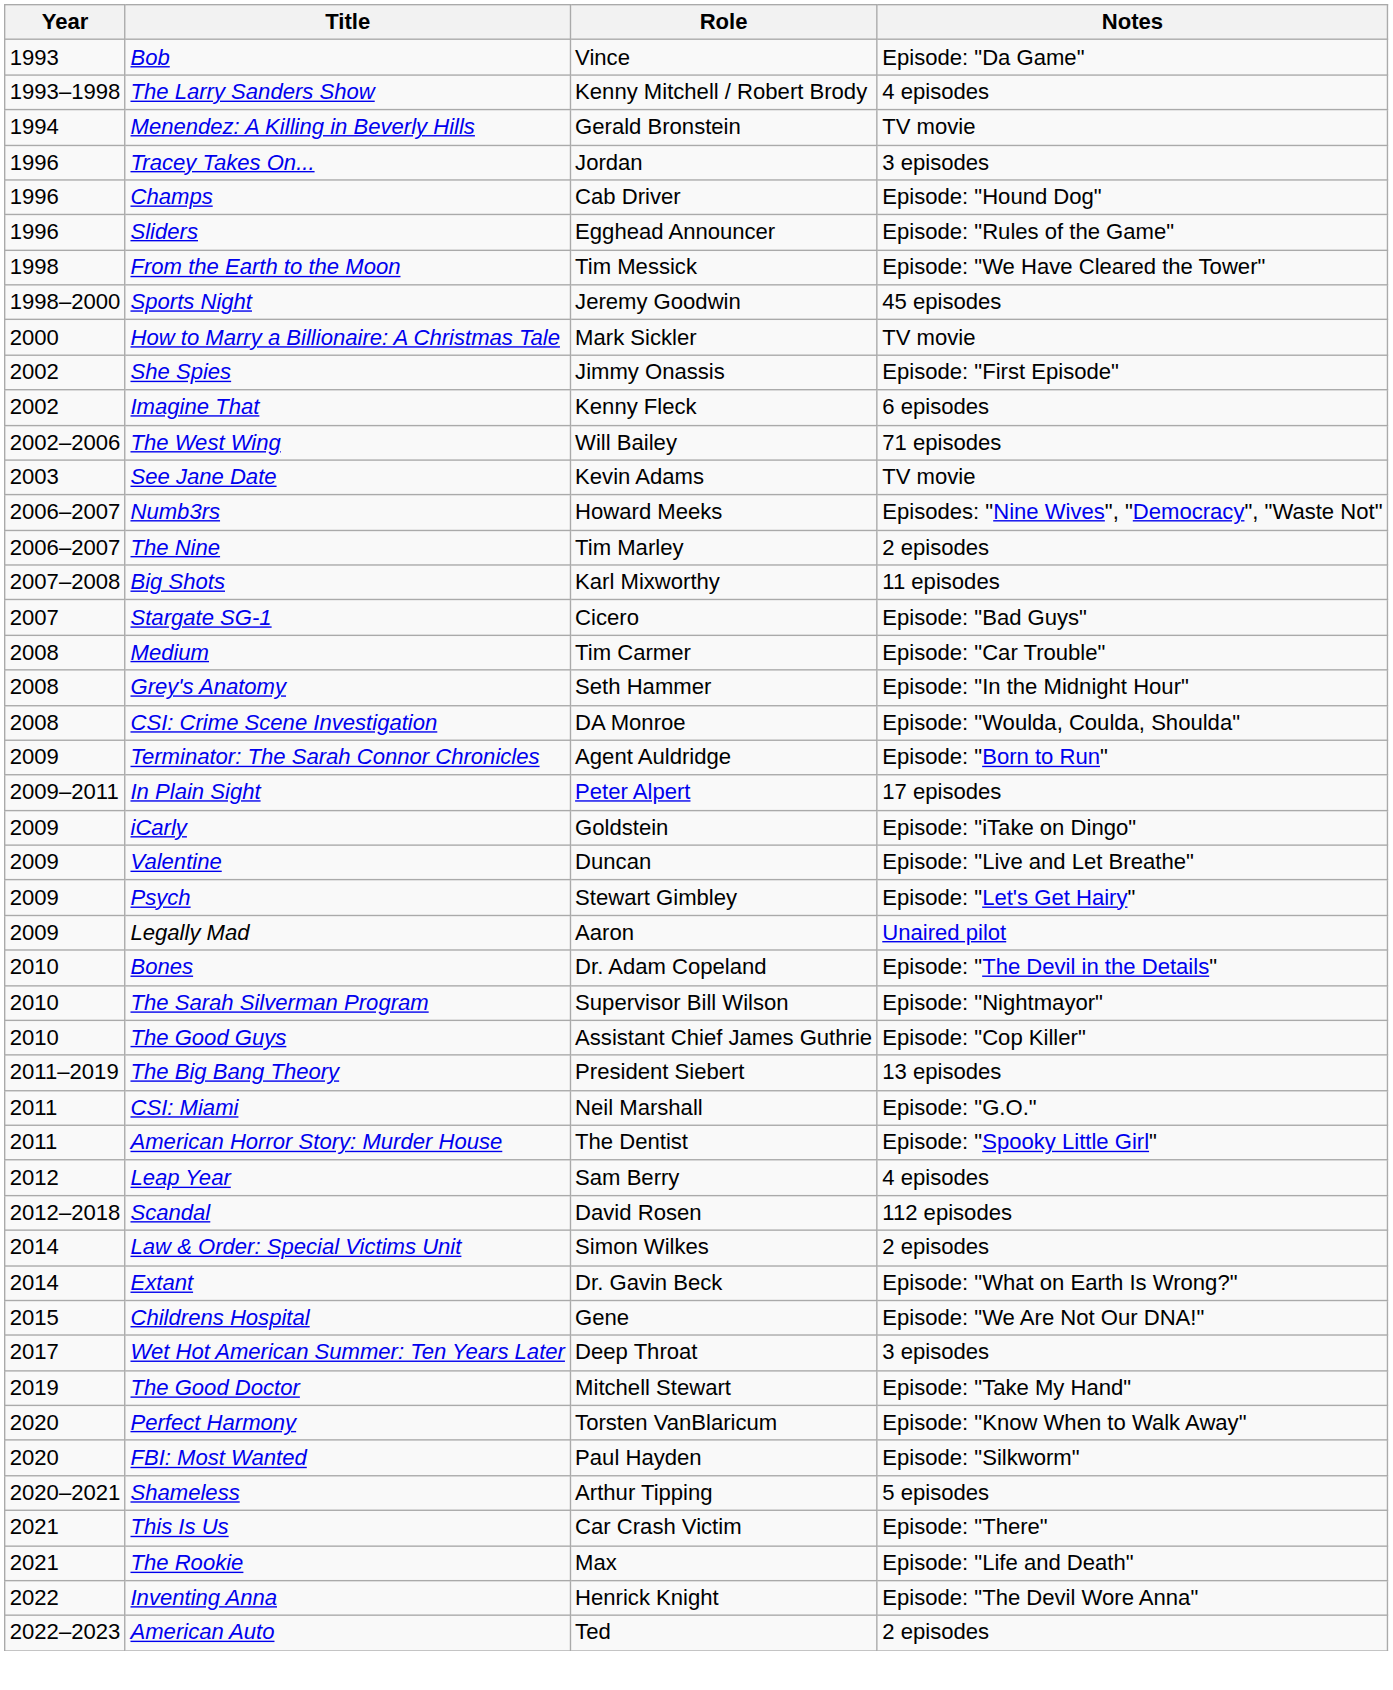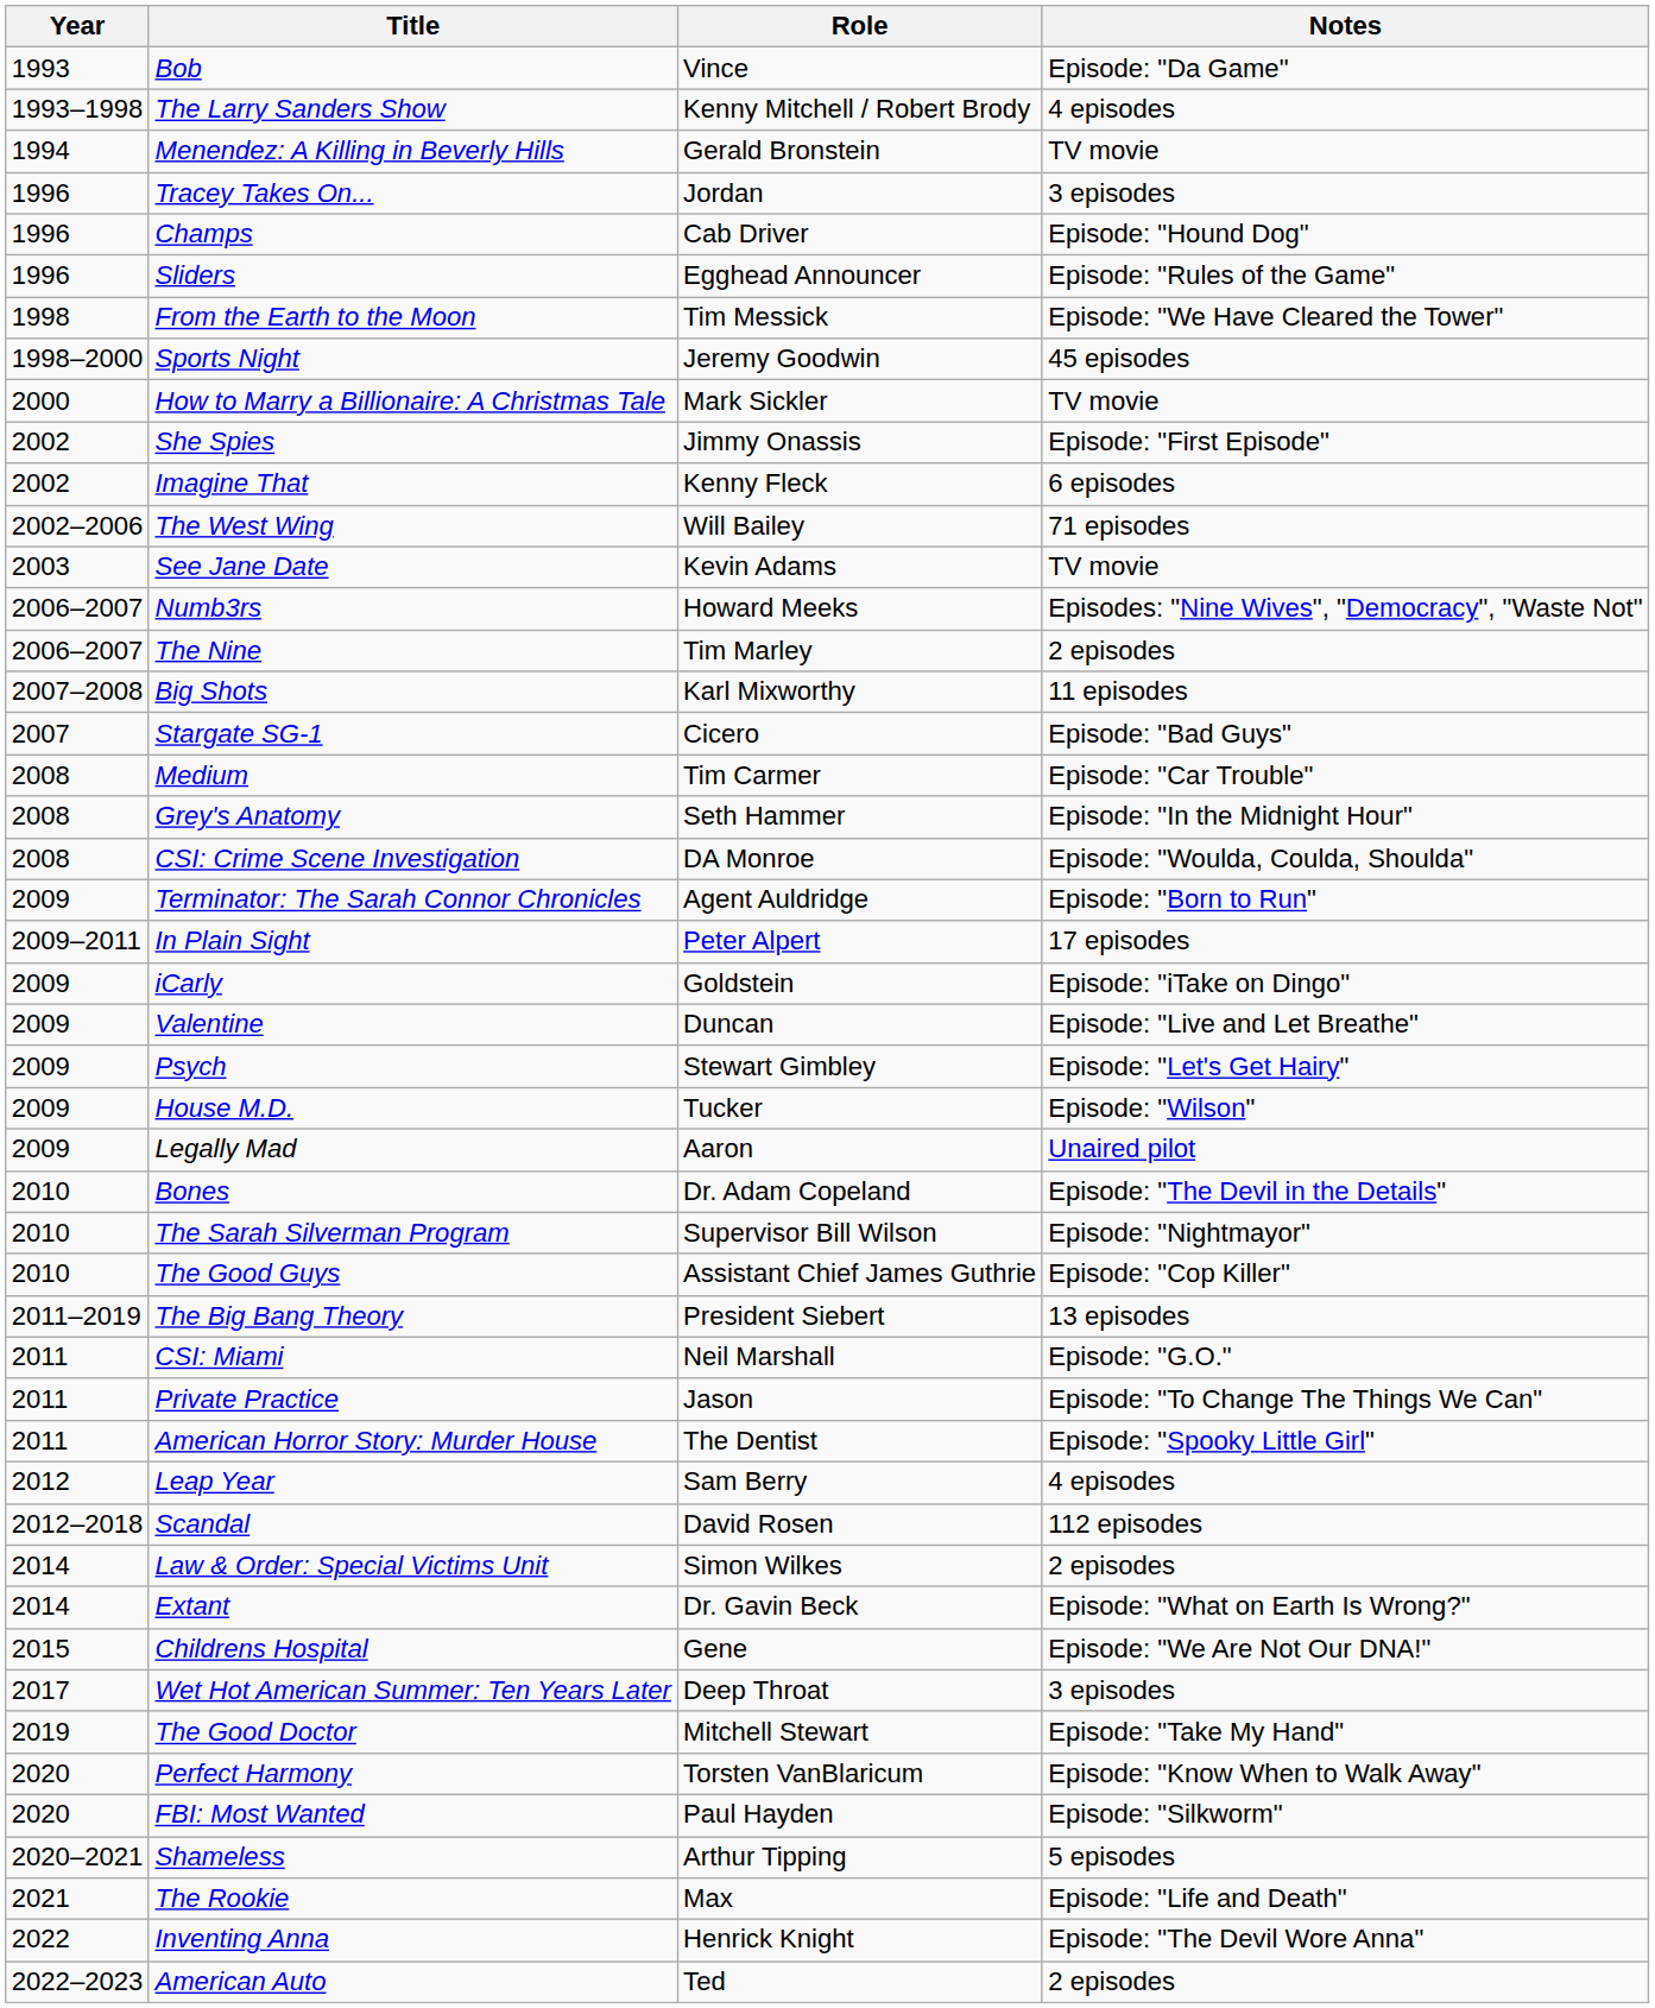 <table class="wikitable plainrowheaders sortable">
 <tr>
 <th>Year</th>
 <th>Title</th>
 <th>Role</th>
 <th>Notes</th>
 </tr>
 <tr>
 <td>1993</td>
 <td><em><a href='#'>Bob</a></em></td>
 <td>Vince</td>
 <td>Episode: "Da Game"</td>
 </tr>
 <tr>
 <td>1993–1998</td>
 <td><em><a href='#'>The Larry Sanders Show</a></em></td>
 <td>Kenny Mitchell / Robert Brody</td>
 <td>4 episodes</td>
 </tr>
 <tr>
 <td>1994</td>
 <td><em><a href='#'>Menendez: A Killing in Beverly Hills</a></em></td>
 <td>Gerald Bronstein</td>
 <td>TV movie</td>
 </tr>
 <tr>
 <td>1996</td>
 <td><em><a href='#'>Tracey Takes On...</a></em></td>
 <td>Jordan</td>
 <td>3 episodes</td>
 </tr>
 <tr>
 <td>1996</td>
 <td><em><a href='#'>Champs</a></em></td>
 <td>Cab Driver</td>
 <td>Episode: "Hound Dog"</td>
 </tr>
 <tr>
 <td>1996</td>
 <td><em><a href='#'>Sliders</a></em></td>
 <td>Egghead Announcer</td>
 <td>Episode: "Rules of the Game"</td>
 </tr>
 <tr>
 <td>1998</td>
 <td><em><a href='#'>From the Earth to the Moon</a></em></td>
 <td>Tim Messick</td>
 <td>Episode: "We Have Cleared the Tower"</td>
 </tr>
 <tr>
 <td>1998–2000</td>
 <td><em><a href='#'>Sports Night</a></em></td>
 <td>Jeremy Goodwin</td>
 <td>45 episodes</td>
 </tr>
 <tr>
 <td>2000</td>
 <td><em><a href='#'>How to Marry a Billionaire: A Christmas Tale</a></em></td>
 <td>Mark Sickler</td>
 <td>TV movie</td>
 </tr>
 <tr>
 <td>2002</td>
 <td><em><a href='#'>She Spies</a></em></td>
 <td>Jimmy Onassis</td>
 <td>Episode: "First Episode"</td>
 </tr>
 <tr>
 <td>2002</td>
 <td><em><a href='#'>Imagine That</a></em></td>
 <td>Kenny Fleck</td>
 <td>6 episodes</td>
 </tr>
 <tr>
 <td>2002–2006</td>
 <td><em><a href='#'>The West Wing</a></em></td>
 <td>Will Bailey</td>
 <td>71 episodes</td>
 </tr>
 <tr>
 <td>2003</td>
 <td><em><a href='#'>See Jane Date</a></em></td>
 <td>Kevin Adams</td>
 <td>TV movie</td>
 </tr>
 <tr>
 <td>2006–2007</td>
 <td><em><a href='#'>Numb3rs</a></em></td>
 <td>Howard Meeks</td>
 <td>Episodes: "<a href='#'>Nine Wives</a>", "<a href='#'>Democracy</a>", "Waste Not"</td>
 </tr>
 <tr>
 <td>2006–2007</td>
 <td><em><a href='#'>The Nine</a></em></td>
 <td>Tim Marley</td>
 <td>2 episodes</td>
 </tr>
 <tr>
 <td>2007–2008</td>
 <td><em><a href='#'>Big Shots</a></em></td>
 <td>Karl Mixworthy</td>
 <td>11 episodes</td>
 </tr>
 <tr>
 <td>2007</td>
 <td><em><a href='#'>Stargate SG-1</a></em></td>
 <td>Cicero</td>
 <td>Episode: "Bad Guys"</td>
 </tr>
 <tr>
 <td>2008</td>
 <td><em><a href='#'>Medium</a></em></td>
 <td>Tim Carmer</td>
 <td>Episode: "Car Trouble"</td>
 </tr>
 <tr>
 <td>2008</td>
 <td><em><a href='#'>Grey's Anatomy</a></em></td>
 <td>Seth Hammer</td>
 <td>Episode: "In the Midnight Hour"</td>
 </tr>
 <tr>
 <td>2008</td>
 <td><em><a href='#'>CSI: Crime Scene Investigation</a></em></td>
 <td>DA Monroe</td>
 <td>Episode: "Woulda, Coulda, Shoulda"</td>
 </tr>
 <tr>
 <td>2009</td>
 <td><em><a href='#'>Terminator: The Sarah Connor Chronicles</a></em></td>
 <td>Agent Auldridge</td>
 <td>Episode: "<a href='#'>Born to Run</a>"</td>
 </tr>
 <tr>
 <td>2009–2011</td>
 <td><em><a href='#'>In Plain Sight</a></em></td>
 <td><a href='#'>Peter Alpert</a></td>
 <td>17 episodes</td>
 </tr>
 <tr>
 <td>2009</td>
 <td><em><a href='#'>iCarly</a></em></td>
 <td>Goldstein</td>
 <td>Episode: "iTake on Dingo"</td>
 </tr>
 <tr>
 <td>2009</td>
 <td><em><a href='#'>Valentine</a></em></td>
 <td>Duncan</td>
 <td>Episode: "Live and Let Breathe"</td>
 </tr>
 <tr>
 <td>2009</td>
 <td><em><a href='#'>Psych</a></em></td>
 <td>Stewart Gimbley</td>
 <td>Episode: "<a href='#'>Let's Get Hairy</a>"</td>
 </tr>
 <tr>
 <td>2009</td>
+<td><em><a href='#'>House M.D.</a></em></td>
+<td>Tucker</td>
+<td>Episode: "<a href='#'>Wilson</a>"</td>
+</tr>
+<tr>
+<td>2009</td>
 <td><em>Legally Mad</em></td>
 <td>Aaron</td>
 <td><a href='#'>Unaired pilot</a></td>
 </tr>
 <tr>
 <td>2010</td>
 <td><em><a href='#'>Bones</a></em></td>
 <td>Dr. Adam Copeland</td>
 <td>Episode: "<a href='#'>The Devil in the Details</a>"</td>
 </tr>
 <tr>
 <td>2010</td>
 <td><em><a href='#'>The Sarah Silverman Program</a></em></td>
 <td>Supervisor Bill Wilson</td>
 <td>Episode: "Nightmayor"</td>
 </tr>
 <tr>
 <td>2010</td>
 <td><em><a href='#'>The Good Guys</a></em></td>
 <td>Assistant Chief James Guthrie</td>
 <td>Episode: "Cop Killer"</td>
 </tr>
 <tr>
 <td>2011–2019</td>
 <td><em><a href='#'>The Big Bang Theory</a></em></td>
 <td>President Siebert</td>
 <td>13 episodes</td>
 </tr>
 <tr>
 <td>2011</td>
 <td><em><a href='#'>CSI: Miami</a></em></td>
 <td>Neil Marshall</td>
 <td>Episode: "G.O."</td>
+</tr>
+<tr>
+<td>2011</td>
+<td><em><a href='#'>Private Practice</a></em></td>
+<td>Jason</td>
+<td>Episode: "To Change The Things We Can"</td>
 </tr>
 <tr>
 <td>2011</td>
 <td><em><a href='#'>American Horror Story: Murder House</a></em></td>
 <td>The Dentist</td>
 <td>Episode: "<a href='#'>Spooky Little Girl</a>"</td>
 </tr>
 <tr>
 <td>2012</td>
 <td><em><a href='#'>Leap Year</a></em></td>
 <td>Sam Berry</td>
 <td>4 episodes</td>
 </tr>
 <tr>
 <td>2012–2018</td>
 <td><em><a href='#'>Scandal</a></em></td>
 <td>David Rosen</td>
 <td>112 episodes</td>
 </tr>
 <tr>
 <td>2014</td>
 <td><em><a href='#'>Law & Order: Special Victims Unit</a></em></td>
 <td>Simon Wilkes</td>
 <td>2 episodes</td>
 </tr>
 <tr>
 <td>2014</td>
 <td><em><a href='#'>Extant</a></em></td>
 <td>Dr. Gavin Beck</td>
 <td>Episode: "What on Earth Is Wrong?"</td>
 </tr>
 <tr>
 <td>2015</td>
 <td><em><a href='#'>Childrens Hospital</a></em></td>
 <td>Gene</td>
 <td>Episode: "We Are Not Our DNA!"</td>
 </tr>
 <tr>
 <td>2017</td>
 <td><em><a href='#'>Wet Hot American Summer: Ten Years Later</a></em></td>
 <td>Deep Throat</td>
 <td>3 episodes</td>
 </tr>
 <tr>
 <td>2019</td>
 <td><em><a href='#'>The Good Doctor</a></em></td>
 <td>Mitchell Stewart</td>
 <td>Episode: "Take My Hand"</td>
 </tr>
 <tr>
 <td>2020</td>
 <td><em><a href='#'>Perfect Harmony</a></em></td>
 <td>Torsten VanBlaricum</td>
 <td>Episode: "Know When to Walk Away"</td>
 </tr>
 <tr>
 <td>2020</td>
 <td><em><a href='#'>FBI: Most Wanted</a></em></td>
 <td>Paul Hayden</td>
 <td>Episode: "Silkworm"</td>
 </tr>
 <tr>
 <td>2020–2021</td>
 <td><em><a href='#'>Shameless</a></em></td>
 <td>Arthur Tipping</td>
 <td>5 episodes</td>
 </tr>
 <tr>
 <td>2021</td>
-<td><em><a href='#'>This Is Us</a></em></td>
-<td>Car Crash Victim</td>
-<td>Episode: "There"</td>
-</tr>
-<tr>
-<td>2021</td>
 <td><em><a href='#'>The Rookie</a></em></td>
 <td>Max</td>
 <td>Episode: "Life and Death"</td>
 </tr>
 <tr>
 <td>2022</td>
 <td><em><a href='#'>Inventing Anna</a></em></td>
 <td>Henrick Knight</td>
 <td>Episode: "The Devil Wore Anna"</td>
 </tr>
 <tr>
 <td>2022–2023</td>
 <td><em><a href='#'>American Auto</a></em></td>
 <td>Ted</td>
 <td>2 episodes</td>
 </tr>
 </table>
